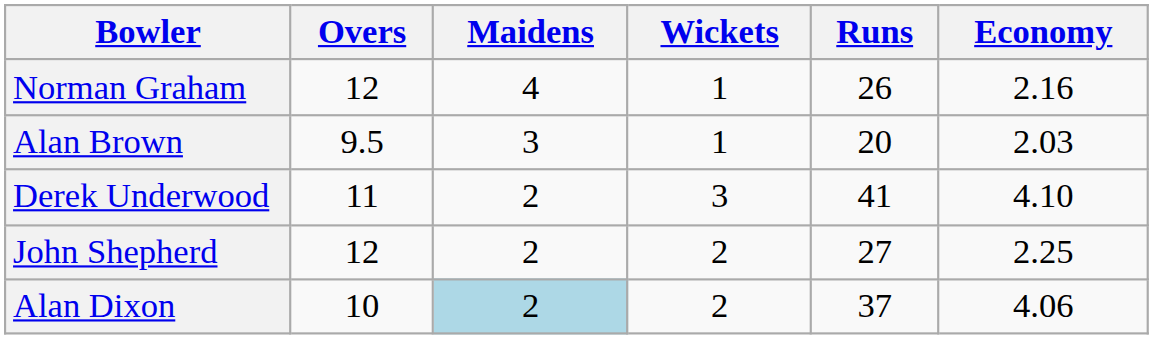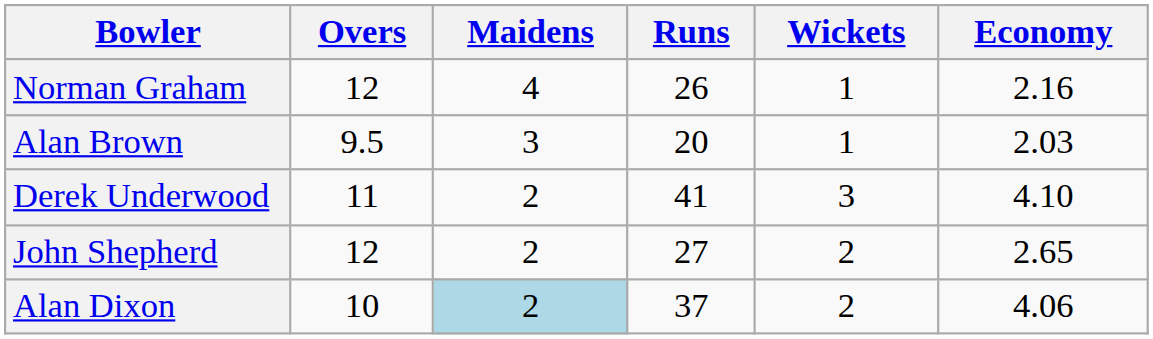 <table class="wikitable" style="text-align: center; width: 60%;">
 <tr>
 <th scope="col" width="25%"><a href='#'>Bowler</a></th>
 <th scope="col"><a href='#'>Overs</a></th>
 <th scope="col"><a href='#'>Maidens</a></th>
+<th scope="col"><a href='#'>Runs</a></th>
 <th scope="col"><a href='#'>Wickets</a></th>
-<th scope="col"><a href='#'>Runs</a></th>
 <th scope="col"><a href='#'>Economy</a></th>
 </tr>
 <tr>
 <th scope="row" style="font-weight: normal; text-align: left;"><a href='#'>Norman Graham</a></th>
 <td>12</td>
 <td>4</td>
+<td>26</td>
 <td>1</td>
-<td>26</td>
 <td>2.16</td>
 </tr>
 <tr>
 <th scope="row" style="font-weight: normal; text-align: left;"><a href='#'>Alan Brown</a></th>
 <td>9.5</td>
 <td>3</td>
+<td>20</td>
 <td>1</td>
-<td>20</td>
 <td>2.03</td>
 </tr>
 <tr>
 <th scope="row" style="font-weight: normal; text-align: left;"><a href='#'>Derek Underwood</a></th>
 <td>11</td>
 <td>2</td>
+<td>41</td>
 <td>3</td>
-<td>41</td>
 <td>4.10</td>
 </tr>
 <tr>
 <th scope="row" style="font-weight: normal; text-align: left;"><a href='#'>John Shepherd</a></th>
 <td>12</td>
 <td>2</td>
+<td>27</td>
 <td>2</td>
-<td>27</td>
-<td>2.25</td>
+<td>2.65</td>
 </tr>
 <tr>
 <th scope="row" style="font-weight: normal; text-align: left;"><a href='#'>Alan Dixon</a></th>
 <td>10</td>
 <td style="background: lightblue;">2</td>
+<td>37</td>
 <td>2</td>
-<td>37</td>
 <td>4.06</td>
 </tr>
 </table>
